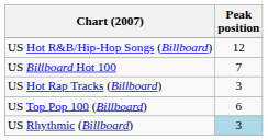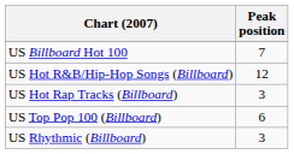 <table class="wikitable sortable">
 <tr>
 <th align="center">Chart (2007)</th>
 <th align="center">Peak<br>position</th>
 </tr>
 <tr>
 </tr>
 <tr>
+<td align="left">US <a href='#'><em>Billboard</em> Hot 100</a></td>
+<td align="center">7</td>
+</tr>
+<tr>
 <td align="left">US <a href='#'>Hot R&B/Hip-Hop Songs</a> (<em><a href='#'>Billboard</a></em>)</td>
 <td align="center">12</td>
-</tr>
-<tr>
-<td align="left">US <a href='#'><em>Billboard</em> Hot 100</a></td>
-<td align="center">7</td>
 </tr>
 <tr>
 <td align="left">US <a href='#'>Hot Rap Tracks</a> (<em><a href='#'>Billboard</a></em>)</td>
 <td align="center">3</td>
 </tr>
 <tr>
 <td align="left">US <a href='#'>Top Pop 100</a> (<em><a href='#'>Billboard</a></em>)</td>
 <td align="center">6</td>
 </tr>
 <tr>
 <td align="left">US <a href='#'>Rhythmic</a> (<em><a href='#'>Billboard</a></em>)</td>
-<td align="center" style="background: lightblue;">3</td>
+<td align="center">3</td>
 </tr>
 </table>
